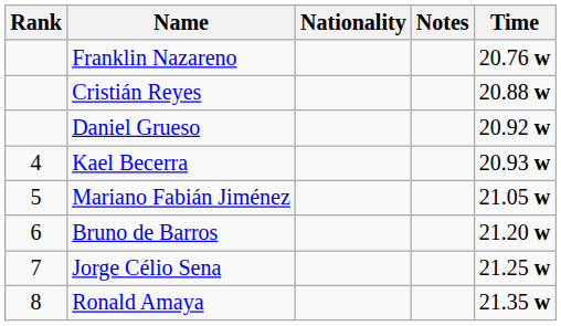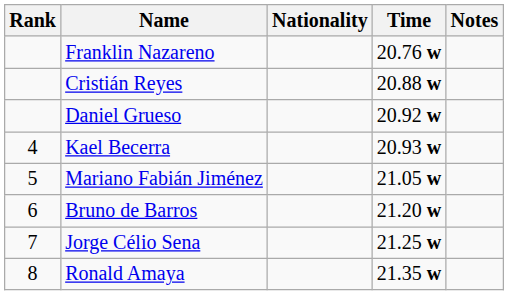 <table class="wikitable sortable" style="text-align:center">
 <tr>
 <th>Rank</th>
 <th>Name</th>
 <th>Nationality</th>
+<th>Time</th>
 <th>Notes</th>
-<th>Time</th>
 </tr>
 <tr>
 <td align=center></td>
 <td align=left><a href='#'>Franklin Nazareno</a></td>
 <td align=left></td>
+<td>20.76 <strong>w</strong></td>
 <td></td>
-<td>20.76 <strong>w</strong></td>
 </tr>
 <tr>
 <td align=center></td>
 <td align=left><a href='#'>Cristián Reyes</a></td>
 <td align=left></td>
+<td>20.88 <strong>w</strong></td>
 <td></td>
-<td>20.88 <strong>w</strong></td>
 </tr>
 <tr>
 <td align=center></td>
 <td align=left><a href='#'>Daniel Grueso</a></td>
 <td align=left></td>
+<td>20.92 <strong>w</strong></td>
 <td></td>
-<td>20.92 <strong>w</strong></td>
 </tr>
 <tr>
 <td align=center>4</td>
 <td align=left><a href='#'>Kael Becerra</a></td>
 <td align=left></td>
+<td>20.93 <strong>w</strong></td>
 <td></td>
-<td>20.93 <strong>w</strong></td>
 </tr>
 <tr>
 <td align=center>5</td>
 <td align=left><a href='#'>Mariano Fabián Jiménez</a></td>
 <td align=left></td>
+<td>21.05 <strong>w</strong></td>
 <td></td>
-<td>21.05 <strong>w</strong></td>
 </tr>
 <tr>
 <td align=center>6</td>
 <td align=left><a href='#'>Bruno de Barros</a></td>
 <td align=left></td>
+<td>21.20 <strong>w</strong></td>
 <td></td>
-<td>21.20 <strong>w</strong></td>
 </tr>
 <tr>
 <td align=center>7</td>
 <td align=left><a href='#'>Jorge Célio Sena</a></td>
 <td align=left></td>
+<td>21.25 <strong>w</strong></td>
 <td></td>
-<td>21.25 <strong>w</strong></td>
 </tr>
 <tr>
 <td align=center>8</td>
 <td align=left><a href='#'>Ronald Amaya</a></td>
 <td align=left></td>
+<td>21.35 <strong>w</strong></td>
 <td></td>
-<td>21.35 <strong>w</strong></td>
 </tr>
 </table>
